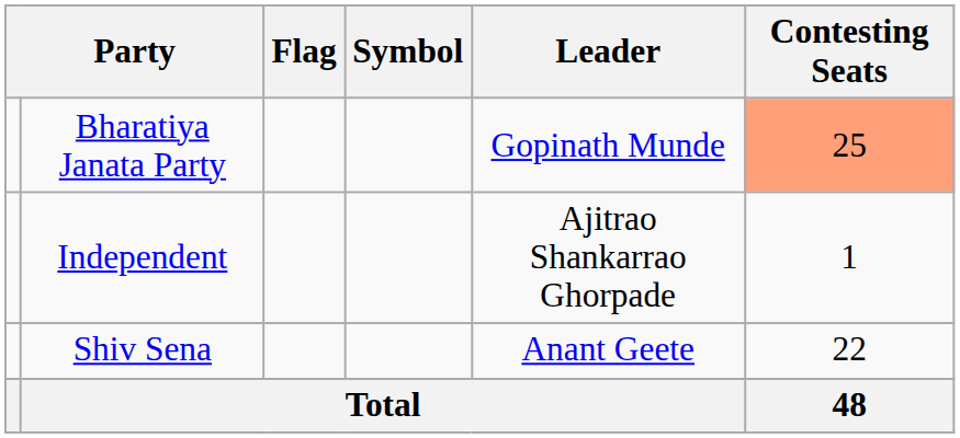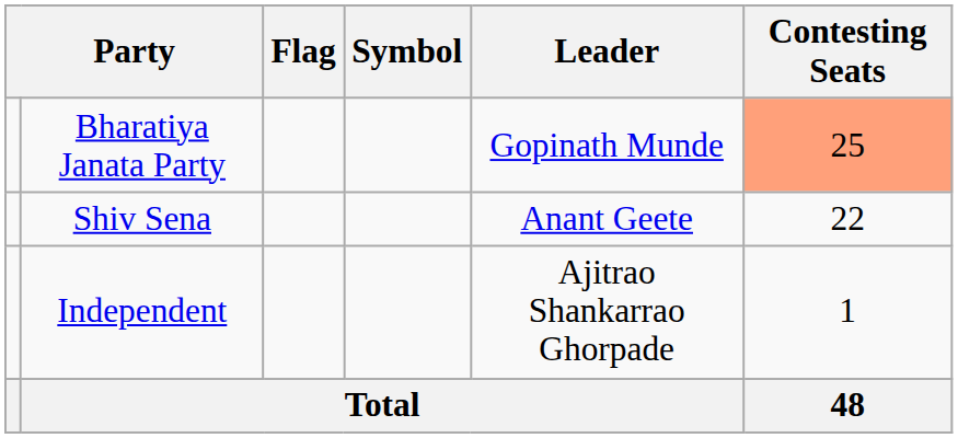 <table class="wikitable" width="50%" style="text-align:center">
 <tr>
 <th colspan="2">Party</th>
 <th>Flag</th>
 <th>Symbol</th>
 <th>Leader</th>
 <th>Contesting Seats</th>
 </tr>
 <tr>
 <td></td>
 <td><a href='#'>Bharatiya Janata Party</a></td>
 <td></td>
 <td></td>
 <td><a href='#'>Gopinath Munde</a></td>
 <td style="background: lightsalmon;">25</td>
 </tr>
 <tr>
 <td></td>
+<td><a href='#'>Shiv Sena</a></td>
+<td></td>
+<td></td>
+<td><a href='#'>Anant Geete</a></td>
+<td>22</td>
+</tr>
+<tr>
+<td></td>
 <td><a href='#'>Independent</a></td>
 <td></td>
 <td></td>
 <td>Ajitrao Shankarrao Ghorpade</td>
 <td>1</td>
 </tr>
 <tr>
-<td></td>
-<td><a href='#'>Shiv Sena</a></td>
-<td></td>
-<td></td>
-<td><a href='#'>Anant Geete</a></td>
-<td>22</td>
-</tr>
-<tr>
 <th></th>
 <th colspan="4">Total</th>
 <th>48</th>
 </tr>
 </table>
